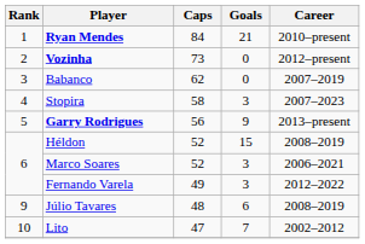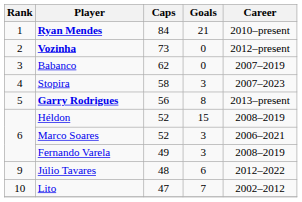 <table class="wikitable sortable" style="text-align:center;">
 <tr>
 <th width=30px>Rank</th>
 <th style="width:150px;">Player</th>
 <th width=50px>Caps</th>
 <th width=50px>Goals</th>
 <th style="width:100px;">Career</th>
 </tr>
 <tr>
 <td>1</td>
 <td style="text-align:left;"><strong><a href='#'>Ryan Mendes</a></strong></td>
 <td>84</td>
 <td>21</td>
 <td>2010–present</td>
 </tr>
 <tr>
 <td>2</td>
 <td style="text-align:left;"><strong><a href='#'>Vozinha</a></strong></td>
 <td>73</td>
 <td>0</td>
 <td>2012–present</td>
 </tr>
 <tr>
 <td>3</td>
 <td style="text-align:left;"><a href='#'>Babanco</a></td>
 <td>62</td>
 <td>0</td>
 <td>2007–2019</td>
 </tr>
 <tr>
 <td>4</td>
 <td style="text-align:left;"><a href='#'>Stopira</a></td>
 <td>58</td>
 <td>3</td>
 <td>2007–2023</td>
 </tr>
 <tr>
 <td>5</td>
 <td style="text-align:left;"><strong><a href='#'>Garry Rodrigues</a></strong></td>
 <td>56</td>
-<td>9</td>
+<td>8</td>
 <td>2013–present</td>
 </tr>
 <tr>
 <td rowspan=3>6</td>
 <td style="text-align:left;"><a href='#'>Héldon</a></td>
 <td>52</td>
 <td>15</td>
 <td>2008–2019</td>
 </tr>
 <tr>
 <td style="text-align:left;"><a href='#'>Marco Soares</a></td>
 <td>52</td>
 <td>3</td>
 <td>2006–2021</td>
 </tr>
 <tr>
 <td style="text-align:left;"><a href='#'>Fernando Varela</a></td>
 <td>49</td>
 <td>3</td>
-<td>2012–2022</td>
+<td>2008–2019</td>
 </tr>
 <tr>
 <td>9</td>
 <td style="text-align:left;"><a href='#'>Júlio Tavares</a></td>
 <td>48</td>
 <td>6</td>
-<td>2008–2019</td>
+<td>2012–2022</td>
 </tr>
 <tr>
 <td>10</td>
 <td style="text-align:left;"><a href='#'>Lito</a></td>
 <td>47</td>
 <td>7</td>
 <td>2002–2012</td>
 </tr>
 <tr>
 </tr>
 </table>
